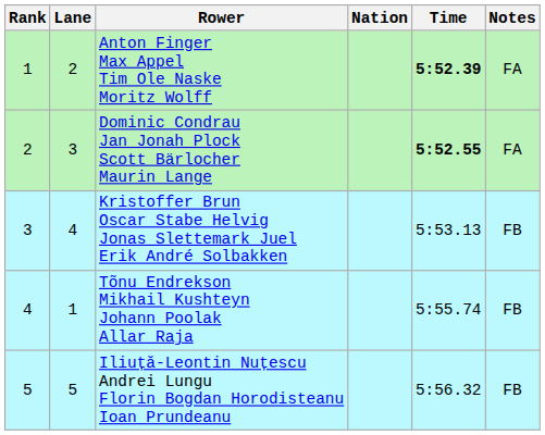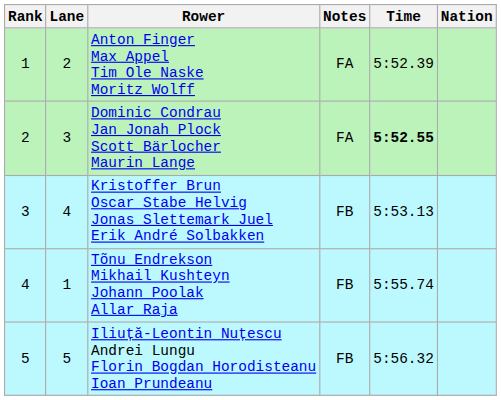 <table class="wikitable sortable" style="text-align:center">
 <tr>
 <th>Rank</th>
 <th>Lane</th>
 <th>Rower</th>
+<th>Notes</th>
+<th>Time</th>
 <th>Nation</th>
-<th>Time</th>
-<th>Notes</th>
 </tr>
 <tr bgcolor=bbf3bb>
 <td>1</td>
 <td>2</td>
 <td align=left><a href='#'>Anton Finger</a><br><a href='#'>Max Appel</a><br><a href='#'>Tim Ole Naske</a><br><a href='#'>Moritz Wolff</a></td>
+<td>FA</td>
+<td>5:52.39</td>
 <td align=left></td>
-<td><strong>5:52.39</strong></td>
-<td>FA</td>
 </tr>
 <tr bgcolor=bbf3bb>
 <td>2</td>
 <td>3</td>
 <td align=left><a href='#'>Dominic Condrau</a><br><a href='#'>Jan Jonah Plock</a><br><a href='#'>Scott Bärlocher</a><br><a href='#'>Maurin Lange</a></td>
+<td>FA</td>
+<td><strong>5:52.55</strong></td>
 <td align=left></td>
-<td><strong>5:52.55</strong></td>
-<td>FA</td>
 </tr>
 <tr bgcolor=bbf9ff>
 <td>3</td>
 <td>4</td>
 <td align=left><a href='#'>Kristoffer Brun</a><br><a href='#'>Oscar Stabe Helvig</a><br><a href='#'>Jonas Slettemark Juel</a><br><a href='#'>Erik André Solbakken</a></td>
+<td>FB</td>
+<td>5:53.13</td>
 <td align=left></td>
-<td>5:53.13</td>
-<td>FB</td>
 </tr>
 <tr bgcolor=bbf9ff>
 <td>4</td>
 <td>1</td>
 <td align=left><a href='#'>Tõnu Endrekson</a><br><a href='#'>Mikhail Kushteyn</a><br><a href='#'>Johann Poolak</a><br><a href='#'>Allar Raja</a></td>
+<td>FB</td>
+<td>5:55.74</td>
 <td align=left></td>
-<td>5:55.74</td>
-<td>FB</td>
 </tr>
 <tr bgcolor=bbf9ff>
 <td>5</td>
 <td>5</td>
 <td align=left><a href='#'>Iliuță-Leontin Nuțescu</a><br>Andrei Lungu<br><a href='#'>Florin Bogdan Horodisteanu</a><br><a href='#'>Ioan Prundeanu</a></td>
+<td>FB</td>
+<td>5:56.32</td>
 <td align=left></td>
-<td>5:56.32</td>
-<td>FB</td>
 </tr>
 </table>
